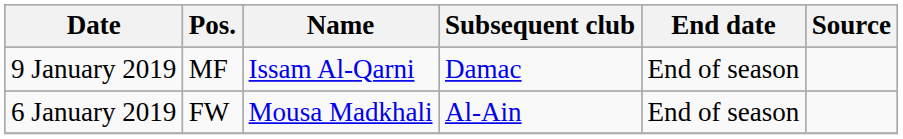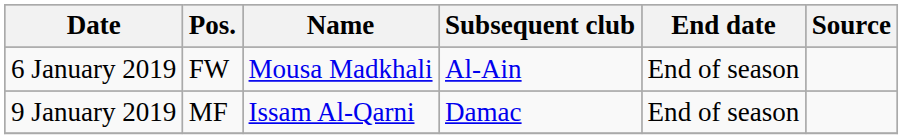 <table class="wikitable" style="text-align:left">
 <tr>
 <th>Date</th>
 <th>Pos.</th>
 <th>Name</th>
 <th>Subsequent club</th>
 <th>End date</th>
 <th>Source</th>
 </tr>
 <tr>
+<td>6 January 2019</td>
+<td>FW</td>
+<td> <a href='#'>Mousa Madkhali</a></td>
+<td> <a href='#'>Al-Ain</a></td>
+<td>End of season</td>
+<td></td>
+</tr>
+<tr>
 <td>9 January 2019</td>
 <td>MF</td>
 <td> <a href='#'>Issam Al-Qarni</a></td>
 <td> <a href='#'>Damac</a></td>
 <td>End of season</td>
 <td></td>
 </tr>
 <tr>
-<td>6 January 2019</td>
-<td>FW</td>
-<td> <a href='#'>Mousa Madkhali</a></td>
-<td> <a href='#'>Al-Ain</a></td>
-<td>End of season</td>
-<td></td>
-</tr>
-<tr>
 </tr>
 </table>
